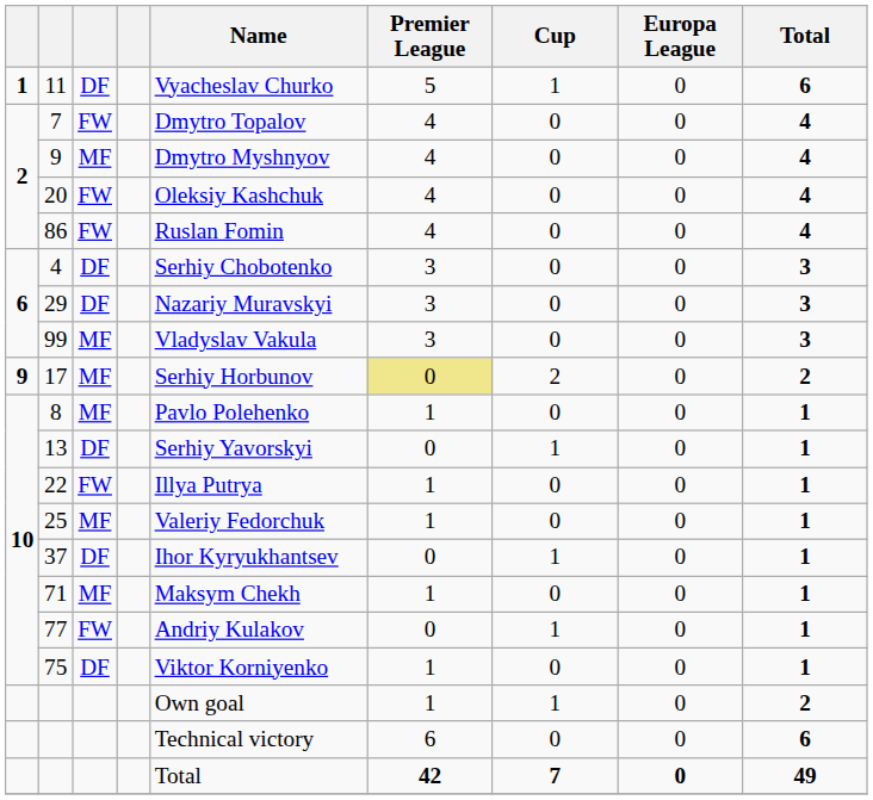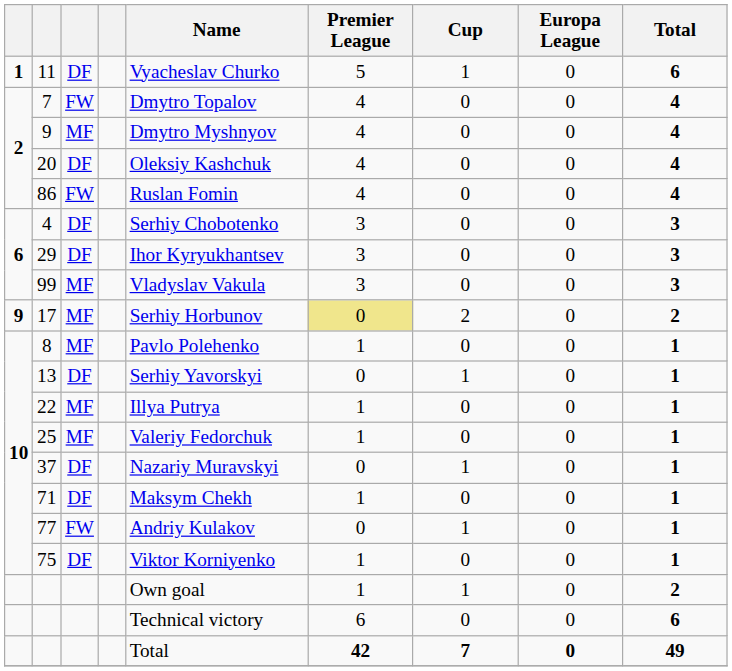 <table class="wikitable" style="text-align:center">
 <tr>
 <th width=15></th>
 <th width=15></th>
 <th width=15></th>
 <th width=15></th>
 <th width=145>Name</th>
 <th width=80><strong>Premier League</strong></th>
 <th width=80><strong>Cup</strong></th>
 <th width=80><strong>Europa League</strong></th>
 <th width=80>Total</th>
 </tr>
 <tr>
 <td><strong>1</strong></td>
 <td>11</td>
 <td><a href='#'>DF</a></td>
 <td></td>
 <td align=left><a href='#'>Vyacheslav Churko</a></td>
 <td>5</td>
 <td>1</td>
 <td>0</td>
 <td><strong>6</strong></td>
 </tr>
 <tr>
 <td rowspan=4><strong>2</strong></td>
 <td>7</td>
 <td><a href='#'>FW</a></td>
 <td></td>
 <td align=left><a href='#'>Dmytro Topalov</a></td>
 <td>4</td>
 <td>0</td>
 <td>0</td>
 <td><strong>4</strong></td>
 </tr>
 <tr>
 <td>9</td>
 <td><a href='#'>MF</a></td>
 <td></td>
 <td align=left><a href='#'>Dmytro Myshnyov</a></td>
 <td>4</td>
 <td>0</td>
 <td>0</td>
 <td><strong>4</strong></td>
 </tr>
 <tr>
 <td>20</td>
-<td><a href='#'>FW</a></td>
+<td><a href='#'>DF</a></td>
 <td></td>
 <td align=left><a href='#'>Oleksiy Kashchuk</a></td>
 <td>4</td>
 <td>0</td>
 <td>0</td>
 <td><strong>4</strong></td>
 </tr>
 <tr>
 <td>86</td>
 <td><a href='#'>FW</a></td>
 <td></td>
 <td align=left><a href='#'>Ruslan Fomin</a></td>
 <td>4</td>
 <td>0</td>
 <td>0</td>
 <td><strong>4</strong></td>
 </tr>
 <tr>
 <td rowspan=3><strong>6</strong></td>
 <td>4</td>
 <td><a href='#'>DF</a></td>
 <td></td>
 <td align=left><a href='#'>Serhiy Chobotenko</a></td>
 <td>3</td>
 <td>0</td>
 <td>0</td>
 <td><strong>3</strong></td>
 </tr>
 <tr>
 <td>29</td>
 <td><a href='#'>DF</a></td>
 <td></td>
-<td align=left><a href='#'>Nazariy Muravskyi</a></td>
+<td align=left><a href='#'>Ihor Kyryukhantsev</a></td>
 <td>3</td>
 <td>0</td>
 <td>0</td>
 <td><strong>3</strong></td>
 </tr>
 <tr>
 <td>99</td>
 <td><a href='#'>MF</a></td>
 <td></td>
 <td align=left><a href='#'>Vladyslav Vakula</a></td>
 <td>3</td>
 <td>0</td>
 <td>0</td>
 <td><strong>3</strong></td>
 </tr>
 <tr>
 <td><strong>9</strong></td>
 <td>17</td>
 <td><a href='#'>MF</a></td>
 <td></td>
 <td align=left><a href='#'>Serhiy Horbunov</a></td>
 <td style="background: khaki;">0</td>
 <td>2</td>
 <td>0</td>
 <td><strong>2</strong></td>
 </tr>
 <tr>
 <td rowspan=8><strong>10</strong></td>
 <td>8</td>
 <td><a href='#'>MF</a></td>
 <td></td>
 <td align=left><a href='#'>Pavlo Polehenko</a></td>
 <td>1</td>
 <td>0</td>
 <td>0</td>
 <td><strong>1</strong></td>
 </tr>
 <tr>
 <td>13</td>
 <td><a href='#'>DF</a></td>
 <td></td>
 <td align=left><a href='#'>Serhiy Yavorskyi</a></td>
 <td>0</td>
 <td>1</td>
 <td>0</td>
 <td><strong>1</strong></td>
 </tr>
 <tr>
 <td>22</td>
-<td><a href='#'>FW</a></td>
+<td><a href='#'>MF</a></td>
 <td></td>
 <td align=left><a href='#'>Illya Putrya</a></td>
 <td>1</td>
 <td>0</td>
 <td>0</td>
 <td><strong>1</strong></td>
 </tr>
 <tr>
 <td>25</td>
 <td><a href='#'>MF</a></td>
 <td></td>
 <td align=left><a href='#'>Valeriy Fedorchuk</a></td>
 <td>1</td>
 <td>0</td>
 <td>0</td>
 <td><strong>1</strong></td>
 </tr>
 <tr>
 <td>37</td>
 <td><a href='#'>DF</a></td>
 <td></td>
-<td align=left><a href='#'>Ihor Kyryukhantsev</a></td>
+<td align=left><a href='#'>Nazariy Muravskyi</a></td>
 <td>0</td>
 <td>1</td>
 <td>0</td>
 <td><strong>1</strong></td>
 </tr>
 <tr>
 <td>71</td>
-<td><a href='#'>MF</a></td>
+<td><a href='#'>DF</a></td>
 <td></td>
 <td align=left><a href='#'>Maksym Chekh</a></td>
 <td>1</td>
 <td>0</td>
 <td>0</td>
 <td><strong>1</strong></td>
 </tr>
 <tr>
 <td>77</td>
 <td><a href='#'>FW</a></td>
 <td></td>
 <td align=left><a href='#'>Andriy Kulakov</a></td>
 <td>0</td>
 <td>1</td>
 <td>0</td>
 <td><strong>1</strong></td>
 </tr>
 <tr>
 <td>75</td>
 <td><a href='#'>DF</a></td>
 <td></td>
 <td align=left><a href='#'>Viktor Korniyenko</a></td>
 <td>1</td>
 <td>0</td>
 <td>0</td>
 <td><strong>1</strong></td>
 </tr>
 <tr>
 <td></td>
 <td></td>
 <td></td>
 <td></td>
 <td align=left>Own goal</td>
 <td>1</td>
 <td>1</td>
 <td>0</td>
 <td><strong>2</strong></td>
 </tr>
 <tr>
 <td></td>
 <td></td>
 <td></td>
 <td></td>
 <td align=left>Technical victory</td>
 <td>6</td>
 <td>0</td>
 <td>0</td>
 <td><strong>6</strong></td>
 </tr>
 <tr>
 <td></td>
 <td></td>
 <td></td>
 <td></td>
 <td align=left>Total</td>
 <td><strong>42</strong></td>
 <td><strong>7</strong></td>
 <td><strong>0</strong></td>
 <td><strong>49</strong></td>
 </tr>
 <tr>
 </tr>
 </table>
